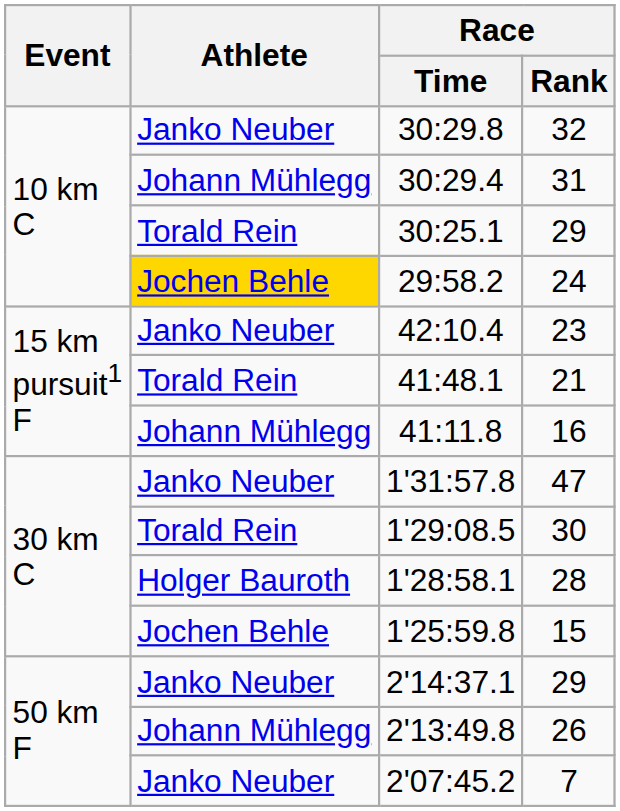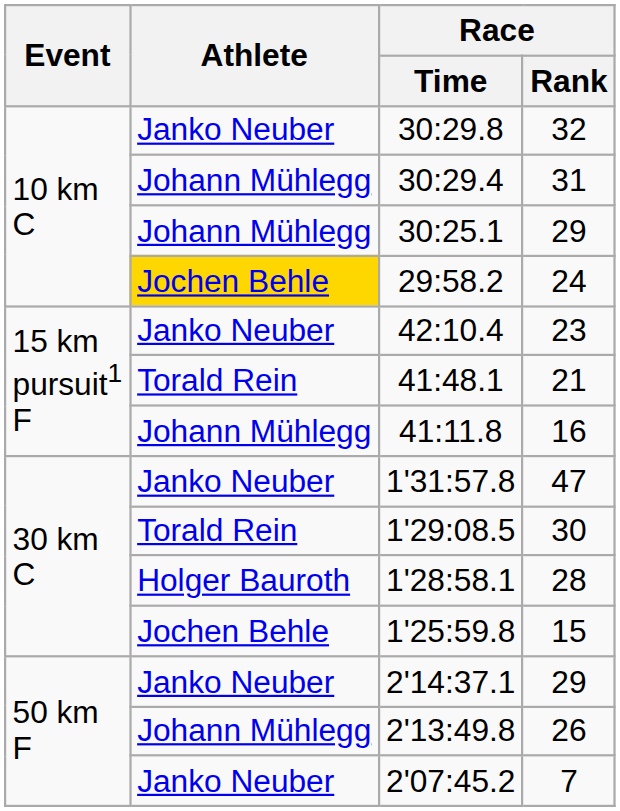 <table class="wikitable" border="1" style="font-size:90%">
 <tr>
 <th rowspan=2>Event</th>
 <th rowspan=2>Athlete</th>
 <th colspan=2>Race</th>
 </tr>
 <tr>
 <th>Time</th>
 <th>Rank</th>
 </tr>
 <tr>
 <td rowspan=4>10 km <br> C</td>
 <td><a href='#'>Janko Neuber</a></td>
 <td align=center>30:29.8</td>
 <td align=center>32</td>
 </tr>
 <tr>
 <td><a href='#'>Johann Mühlegg</a></td>
 <td align=center>30:29.4</td>
 <td align=center>31</td>
 </tr>
 <tr>
-<td><a href='#'>Torald Rein</a></td>
+<td><a href='#'>Johann Mühlegg</a></td>
 <td align=center>30:25.1</td>
 <td align=center>29</td>
 </tr>
 <tr>
 <td style="background: gold;"><a href='#'>Jochen Behle</a></td>
 <td align=center>29:58.2</td>
 <td align=center>24</td>
 </tr>
 <tr>
 <td rowspan=3>15 km <br> pursuit<sup>1</sup> <br> F</td>
 <td><a href='#'>Janko Neuber</a></td>
 <td align=center>42:10.4</td>
 <td align=center>23</td>
 </tr>
 <tr>
 <td><a href='#'>Torald Rein</a></td>
 <td align=center>41:48.1</td>
 <td align=center>21</td>
 </tr>
 <tr>
 <td><a href='#'>Johann Mühlegg</a></td>
 <td align=center>41:11.8</td>
 <td align=center>16</td>
 </tr>
 <tr>
 <td rowspan=4>30 km <br> C</td>
 <td><a href='#'>Janko Neuber</a></td>
 <td align=center>1'31:57.8</td>
 <td align=center>47</td>
 </tr>
 <tr>
 <td><a href='#'>Torald Rein</a></td>
 <td align=center>1'29:08.5</td>
 <td align=center>30</td>
 </tr>
 <tr>
 <td><a href='#'>Holger Bauroth</a></td>
 <td align=center>1'28:58.1</td>
 <td align=center>28</td>
 </tr>
 <tr>
 <td><a href='#'>Jochen Behle</a></td>
 <td align=center>1'25:59.8</td>
 <td align=center>15</td>
 </tr>
 <tr>
 <td rowspan=3>50 km <br> F</td>
 <td><a href='#'>Janko Neuber</a></td>
 <td align=center>2'14:37.1</td>
 <td align=center>29</td>
 </tr>
 <tr>
 <td><a href='#'>Johann Mühlegg</a></td>
 <td align=center>2'13:49.8</td>
 <td align=center>26</td>
 </tr>
 <tr>
 <td><a href='#'>Janko Neuber</a></td>
 <td align=center>2'07:45.2</td>
 <td align=center>7</td>
 </tr>
 </table>
